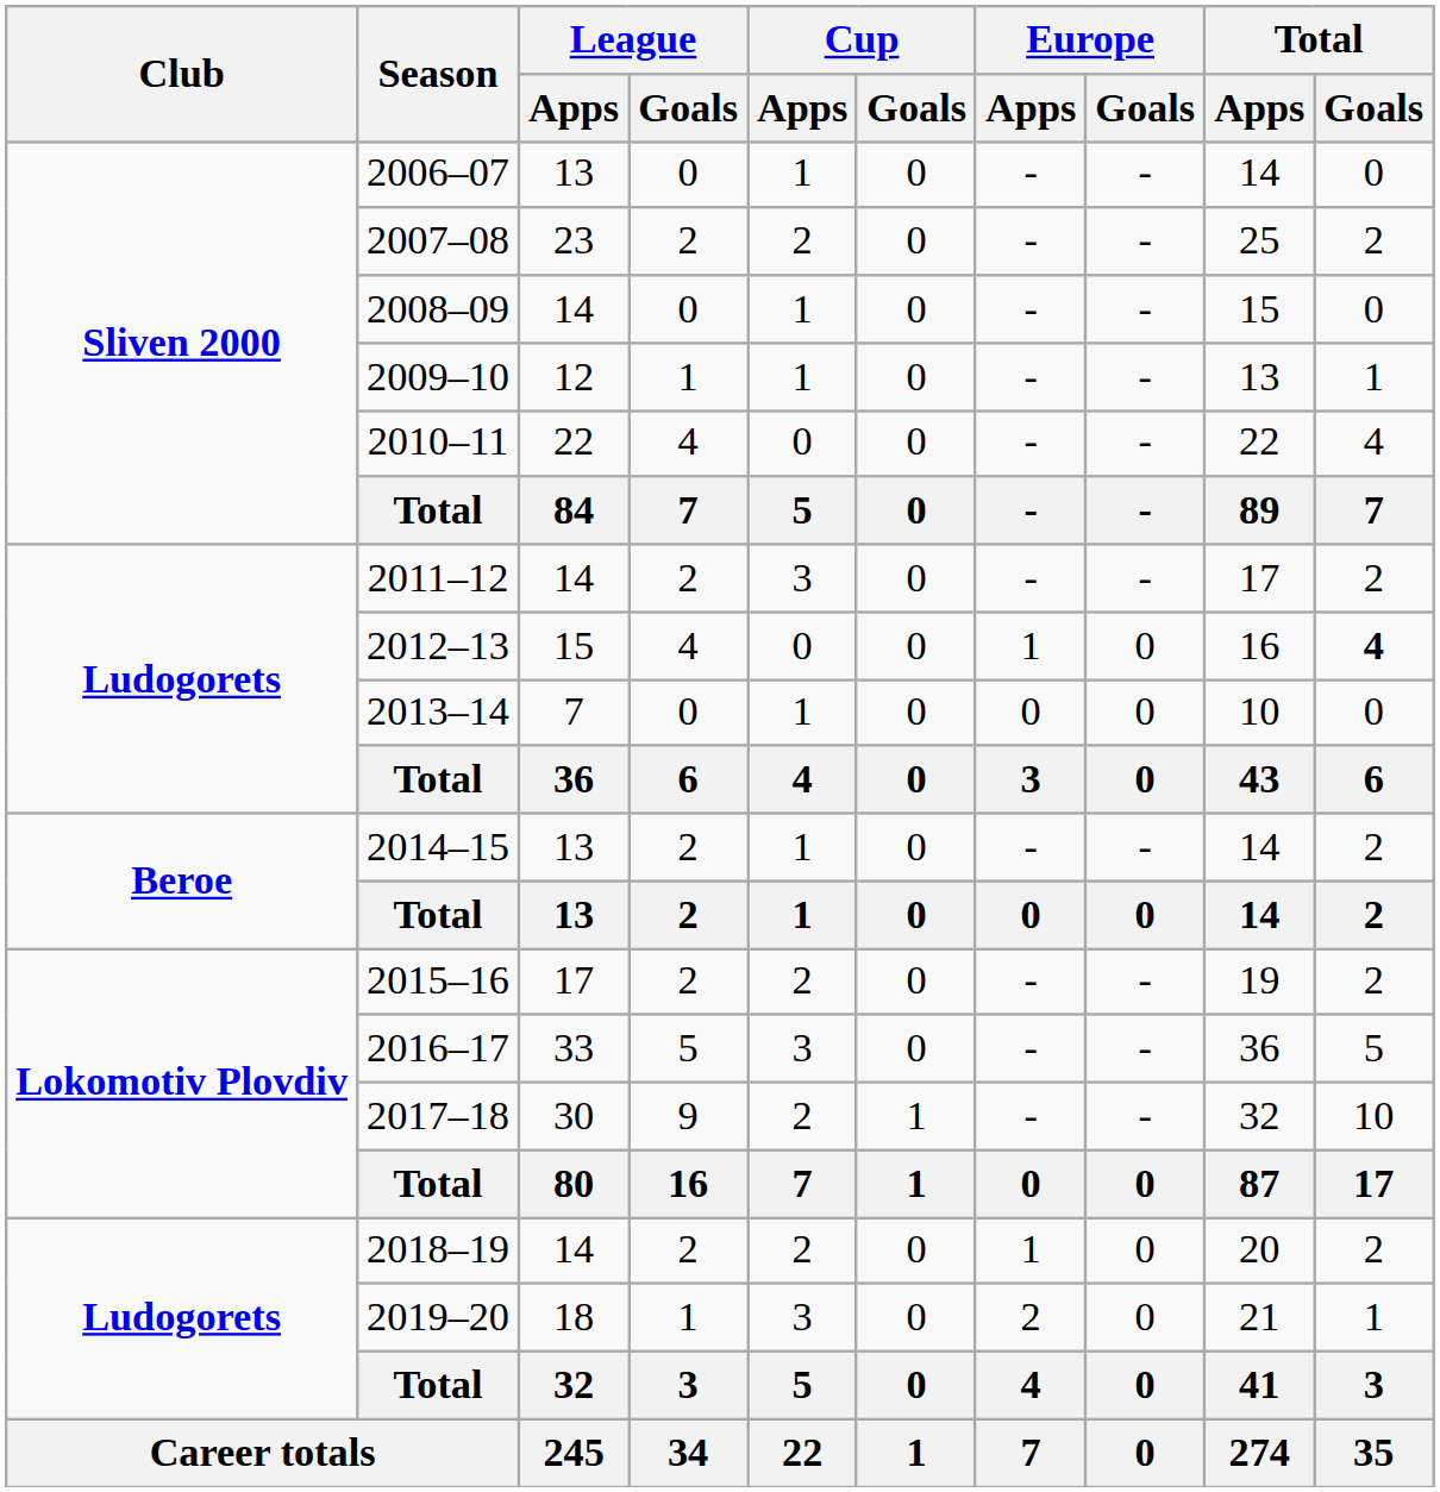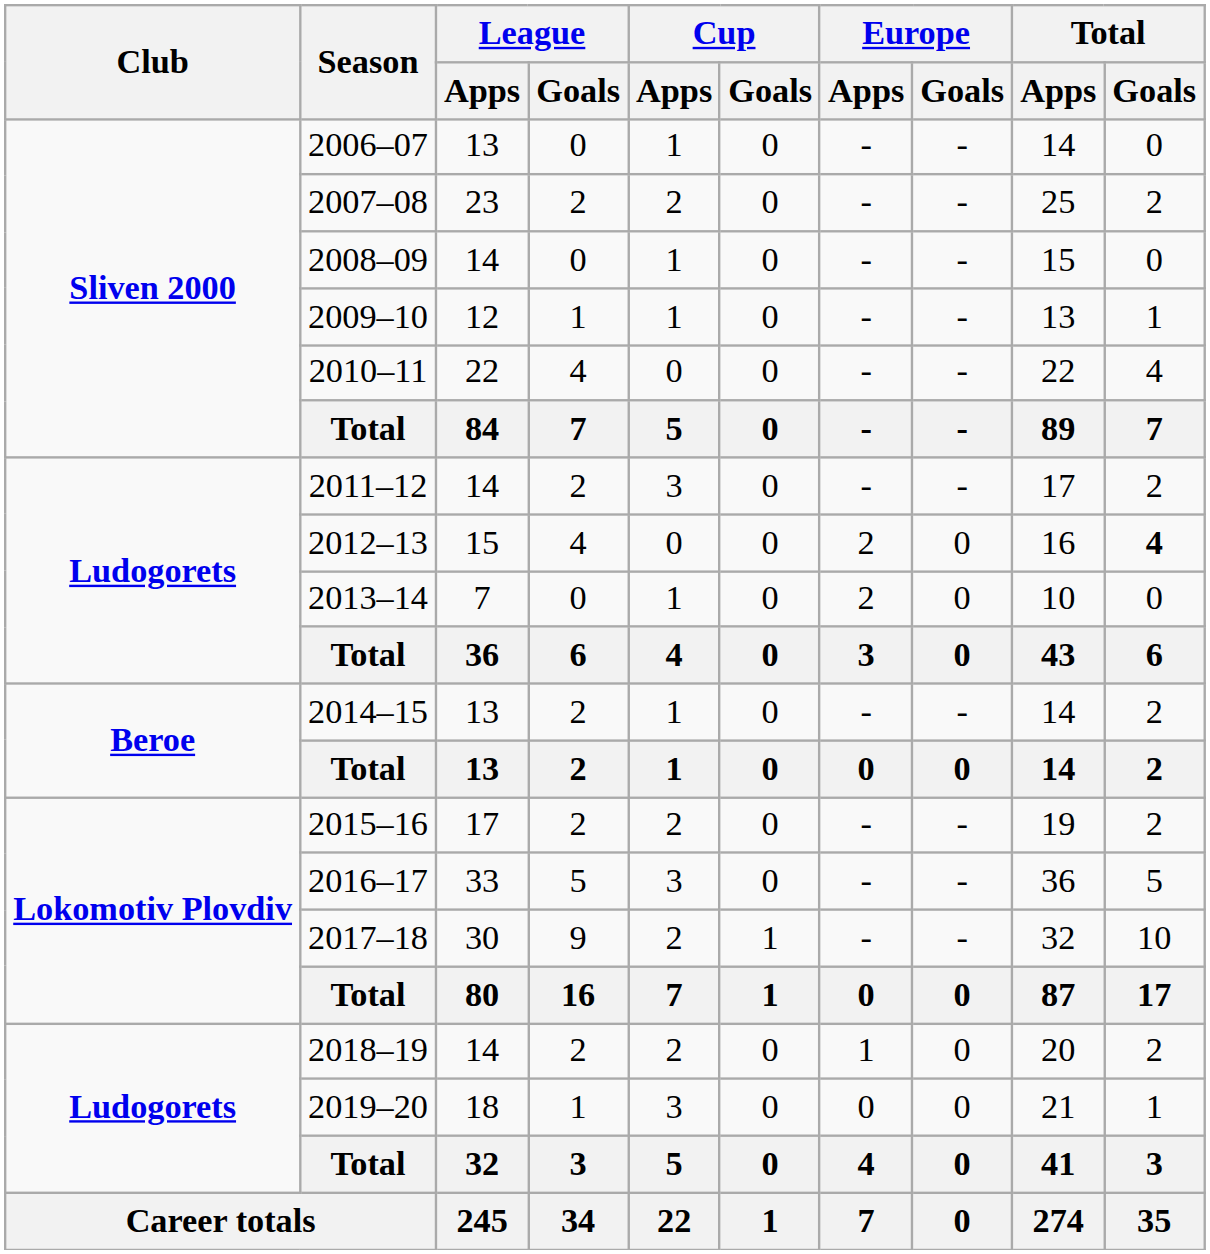 <table class="wikitable" style="font-size:90%; text-align: center;">
 <tr>
 <th rowspan="2">Club</th>
 <th rowspan="2">Season</th>
 <th colspan="2"><a href='#'>League</a></th>
 <th colspan="2"><a href='#'>Cup</a></th>
 <th colspan="2"><a href='#'>Europe</a></th>
 <th colspan="2">Total</th>
 </tr>
 <tr>
 <th>Apps</th>
 <th>Goals</th>
 <th>Apps</th>
 <th>Goals</th>
 <th>Apps</th>
 <th>Goals</th>
 <th>Apps</th>
 <th>Goals</th>
 </tr>
 <tr>
 <td rowspan="6" valign="center"><strong><a href='#'>Sliven 2000</a></strong></td>
 <td>2006–07</td>
 <td>13</td>
 <td>0</td>
 <td>1</td>
 <td>0</td>
 <td>-</td>
 <td>-</td>
 <td>14</td>
 <td>0</td>
 </tr>
 <tr>
 <td>2007–08</td>
 <td>23</td>
 <td>2</td>
 <td>2</td>
 <td>0</td>
 <td>-</td>
 <td>-</td>
 <td>25</td>
 <td>2</td>
 </tr>
 <tr>
 <td>2008–09</td>
 <td>14</td>
 <td>0</td>
 <td>1</td>
 <td>0</td>
 <td>-</td>
 <td>-</td>
 <td>15</td>
 <td>0</td>
 </tr>
 <tr>
 <td>2009–10</td>
 <td>12</td>
 <td>1</td>
 <td>1</td>
 <td>0</td>
 <td>-</td>
 <td>-</td>
 <td>13</td>
 <td>1</td>
 </tr>
 <tr>
 <td>2010–11</td>
 <td>22</td>
 <td>4</td>
 <td>0</td>
 <td>0</td>
 <td>-</td>
 <td>-</td>
 <td>22</td>
 <td>4</td>
 </tr>
 <tr>
 <th colspan=1>Total</th>
 <th>84</th>
 <th>7</th>
 <th>5</th>
 <th>0</th>
 <th>-</th>
 <th>-</th>
 <th>89</th>
 <th>7</th>
 </tr>
 <tr>
 <td rowspan="4" valign="center"><strong><a href='#'>Ludogorets</a></strong></td>
 <td>2011–12</td>
 <td>14</td>
 <td>2</td>
 <td>3</td>
 <td>0</td>
 <td>-</td>
 <td>-</td>
 <td>17</td>
 <td>2</td>
 </tr>
 <tr>
 <td>2012–13</td>
 <td>15</td>
 <td>4</td>
 <td>0</td>
 <td>0</td>
-<td>1</td>
+<td>2</td>
 <td>0</td>
 <td>16</td>
 <td><strong>4</strong></td>
 </tr>
 <tr>
 <td>2013–14</td>
 <td>7</td>
 <td>0</td>
 <td>1</td>
 <td>0</td>
-<td>0</td>
+<td>2</td>
 <td>0</td>
 <td>10</td>
 <td>0</td>
 </tr>
 <tr>
 <th colspan=1>Total</th>
 <th>36</th>
 <th>6</th>
 <th>4</th>
 <th>0</th>
 <th>3</th>
 <th>0</th>
 <th>43</th>
 <th>6</th>
 </tr>
 <tr>
 <td rowspan="2" valign="center"><strong><a href='#'>Beroe</a></strong></td>
 <td>2014–15</td>
 <td>13</td>
 <td>2</td>
 <td>1</td>
 <td>0</td>
 <td>-</td>
 <td>-</td>
 <td>14</td>
 <td>2</td>
 </tr>
 <tr>
 <th colspan=1>Total</th>
 <th>13</th>
 <th>2</th>
 <th>1</th>
 <th>0</th>
 <th>0</th>
 <th>0</th>
 <th>14</th>
 <th>2</th>
 </tr>
 <tr>
 <td rowspan="4" valign="center"><strong><a href='#'>Lokomotiv Plovdiv</a></strong></td>
 <td>2015–16</td>
 <td>17</td>
 <td>2</td>
 <td>2</td>
 <td>0</td>
 <td>-</td>
 <td>-</td>
 <td>19</td>
 <td>2</td>
 </tr>
 <tr>
 <td>2016–17</td>
 <td>33</td>
 <td>5</td>
 <td>3</td>
 <td>0</td>
 <td>-</td>
 <td>-</td>
 <td>36</td>
 <td>5</td>
 </tr>
 <tr>
 <td>2017–18</td>
 <td>30</td>
 <td>9</td>
 <td>2</td>
 <td>1</td>
 <td>-</td>
 <td>-</td>
 <td>32</td>
 <td>10</td>
 </tr>
 <tr>
 <th colspan=1>Total</th>
 <th>80</th>
 <th>16</th>
 <th>7</th>
 <th>1</th>
 <th>0</th>
 <th>0</th>
 <th>87</th>
 <th>17</th>
 </tr>
 <tr>
 <td rowspan="3" valign="center"><strong><a href='#'>Ludogorets</a></strong></td>
 <td>2018–19</td>
 <td>14</td>
 <td>2</td>
 <td>2</td>
 <td>0</td>
 <td>1</td>
 <td>0</td>
 <td>20</td>
 <td>2</td>
 </tr>
 <tr>
 <td>2019–20</td>
 <td>18</td>
 <td>1</td>
 <td>3</td>
 <td>0</td>
-<td>2</td>
+<td>0</td>
 <td>0</td>
 <td>21</td>
 <td>1</td>
 </tr>
 <tr>
 <th colspan=1>Total</th>
 <th>32</th>
 <th>3</th>
 <th>5</th>
 <th>0</th>
 <th>4</th>
 <th>0</th>
 <th>41</th>
 <th>3</th>
 </tr>
 <tr>
 <th colspan="2">Career totals</th>
 <th>245</th>
 <th>34</th>
 <th>22</th>
 <th>1</th>
 <th>7</th>
 <th>0</th>
 <th>274</th>
 <th>35</th>
 </tr>
 </table>
